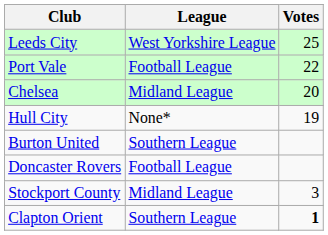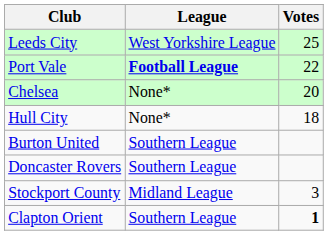 <table class=wikitable style=text-align:left>
 <tr>
 <th>Club</th>
 <th>League</th>
 <th>Votes</th>
 </tr>
 <tr bgcolor=ccffcc>
 <td><a href='#'>Leeds City</a></td>
 <td><a href='#'>West Yorkshire League</a></td>
 <td align=right>25</td>
 </tr>
 <tr bgcolor=ccffcc>
 <td><a href='#'>Port Vale</a></td>
-<td><a href='#'>Football League</a></td>
+<td><strong><a href='#'>Football League</a></strong></td>
 <td align=right>22</td>
 </tr>
 <tr bgcolor=ccffcc>
 <td><a href='#'>Chelsea</a></td>
-<td><a href='#'>Midland League</a></td>
+<td>None*</td>
 <td align=right>20</td>
 </tr>
 <tr>
 <td><a href='#'>Hull City</a></td>
 <td>None*</td>
-<td align=right>19</td>
+<td align=right>18</td>
 </tr>
 <tr>
 <td><a href='#'>Burton United</a></td>
 <td><a href='#'>Southern League</a></td>
 <td align=right></td>
 </tr>
 <tr>
 <td><a href='#'>Doncaster Rovers</a></td>
-<td><a href='#'>Football League</a></td>
+<td><a href='#'>Southern League</a></td>
 <td align=right></td>
 </tr>
 <tr>
 <td><a href='#'>Stockport County</a></td>
 <td><a href='#'>Midland League</a></td>
 <td align=right>3</td>
 </tr>
 <tr>
 <td><a href='#'>Clapton Orient</a></td>
 <td><a href='#'>Southern League</a></td>
 <td align=right><strong>1</strong></td>
 </tr>
 </table>
